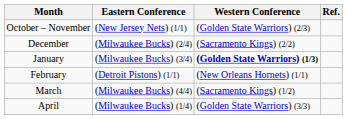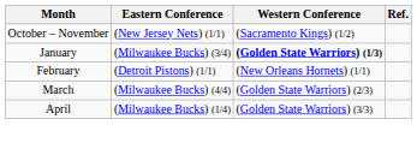 <table class="wikitable sortable" border="1">
 <tr>
 <th>Month</th>
 <th>Eastern Conference</th>
 <th>Western Conference</th>
 <th class=unsortable>Ref.</th>
 </tr>
 <tr>
 <td align=center>October – November</td>
 <td> (<a href='#'>New Jersey Nets</a>) <small>(1/1)</small></td>
-<td> (<a href='#'>Golden State Warriors</a>) <small>(2/3)</small></td>
-<td align=center></td>
-</tr>
-<tr>
-<td align=center>December</td>
-<td> (<a href='#'>Milwaukee Bucks</a>) <small>(2/4)</small></td>
-<td> (<a href='#'>Sacramento Kings</a>) <small>(2/2)</small></td>
+<td> (<a href='#'>Sacramento Kings</a>) <small>(1/2)</small></td>
 <td align=center></td>
 </tr>
 <tr>
 <td align=center>January</td>
 <td> (<a href='#'>Milwaukee Bucks</a>) <small>(3/4)</small></td>
 <td><strong> (<a href='#'>Golden State Warriors</a>) <small>(1/3)</small></strong></td>
 <td align=center></td>
 </tr>
 <tr>
 <td align=center>February</td>
 <td> (<a href='#'>Detroit Pistons</a>) <small>(1/1)</small></td>
 <td> (<a href='#'>New Orleans Hornets</a>) <small>(1/1)</small></td>
 <td align=center></td>
 </tr>
 <tr>
 <td align=center>March</td>
 <td> (<a href='#'>Milwaukee Bucks</a>) <small>(4/4)</small></td>
-<td> (<a href='#'>Sacramento Kings</a>) <small>(1/2)</small></td>
+<td> (<a href='#'>Golden State Warriors</a>) <small>(2/3)</small></td>
 <td align=center></td>
 </tr>
 <tr>
 <td align=center>April</td>
 <td> (<a href='#'>Milwaukee Bucks</a>) <small>(1/4)</small></td>
 <td> (<a href='#'>Golden State Warriors</a>) <small>(3/3)</small></td>
 <td align=center></td>
 </tr>
 </table>
